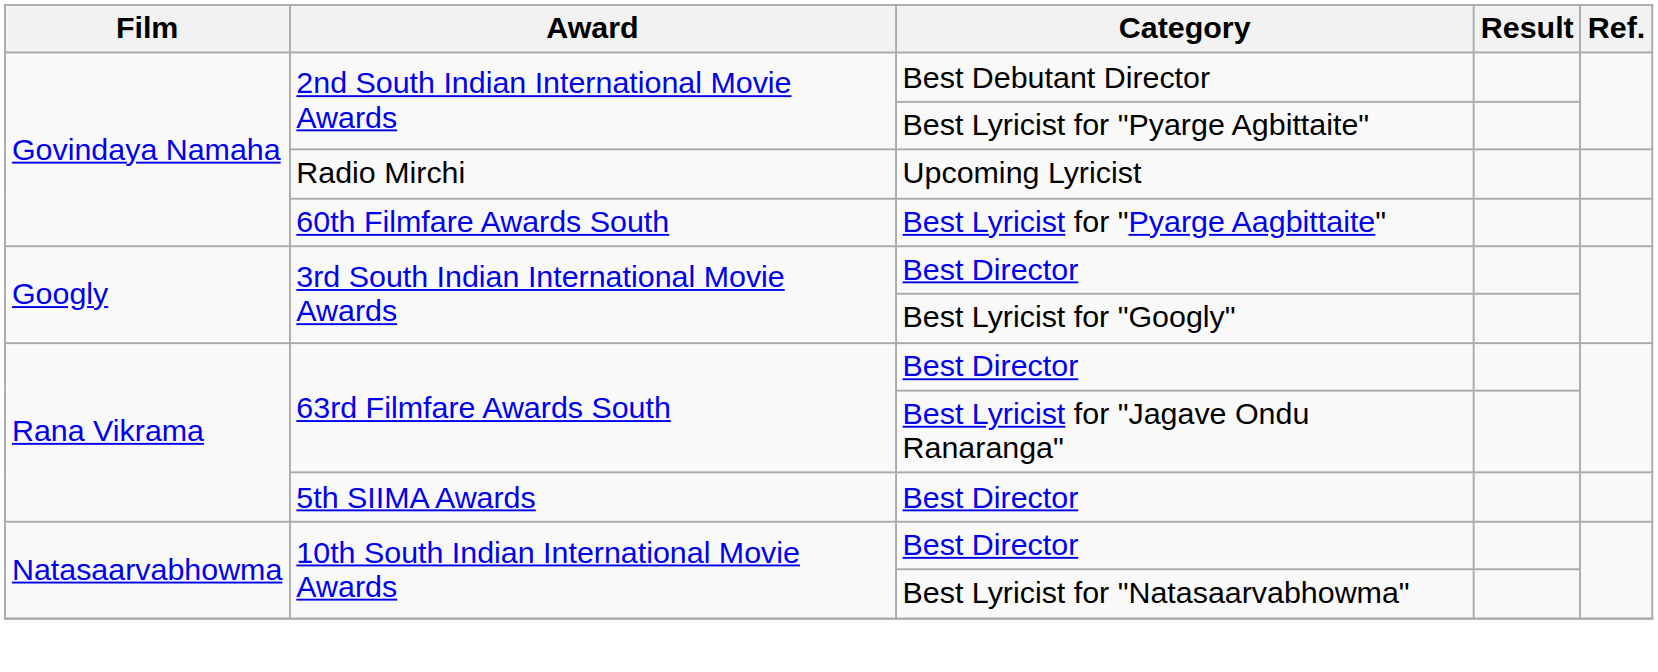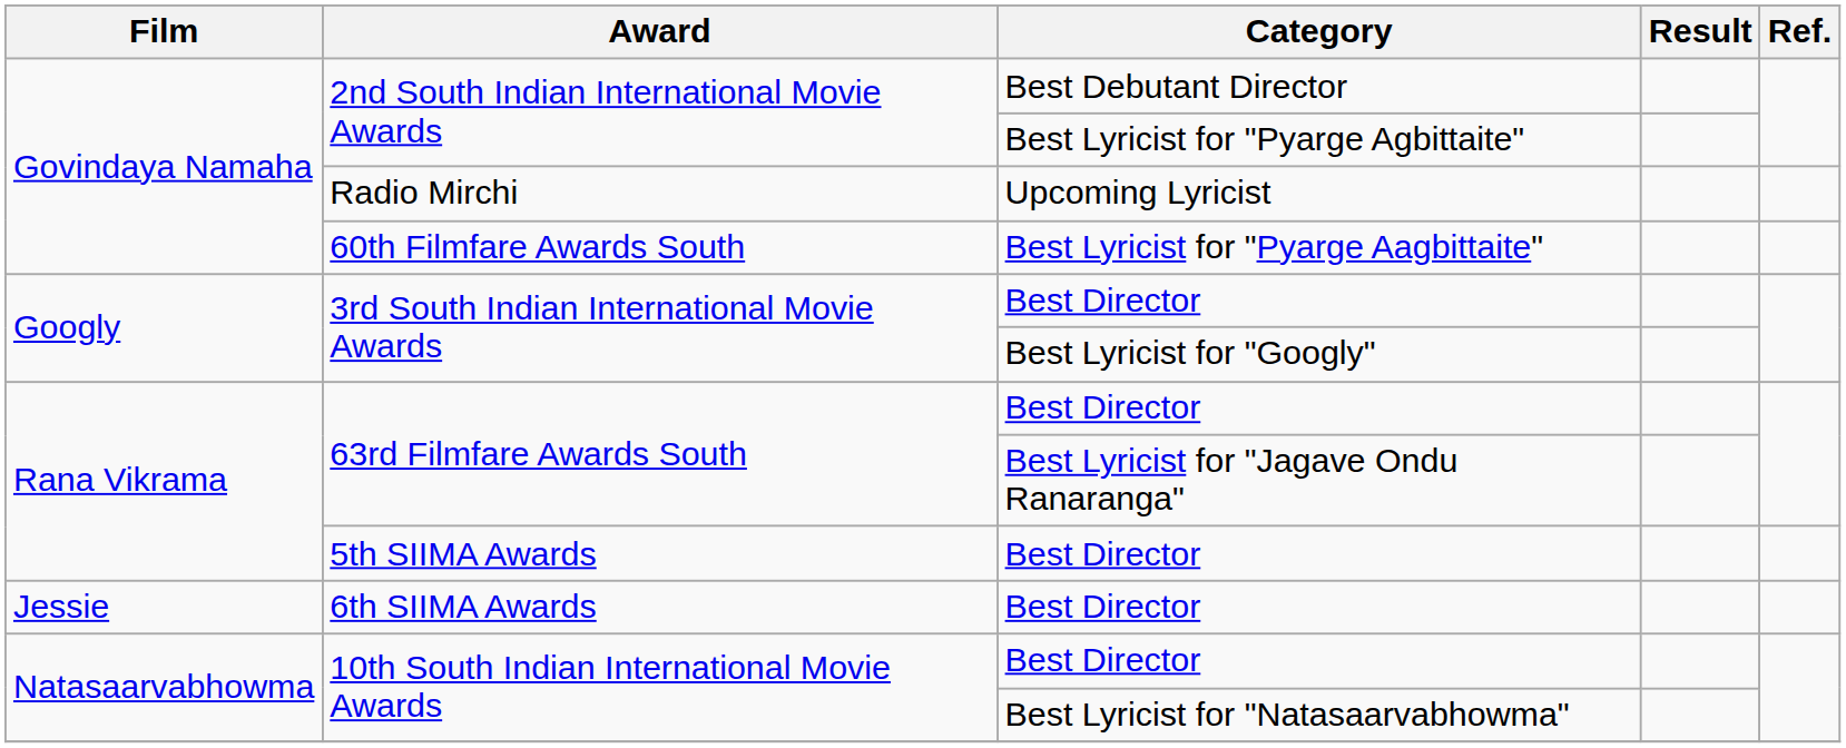 <table class="wikitable sortable">
 <tr>
 <th>Film</th>
 <th>Award</th>
 <th>Category</th>
 <th>Result</th>
 <th>Ref.</th>
 </tr>
 <tr>
 <td rowspan=4><a href='#'>Govindaya Namaha</a></td>
 <td rowspan=2><a href='#'>2nd South Indian International Movie Awards</a></td>
 <td>Best Debutant Director</td>
 <td></td>
 <td rowspan=2></td>
 </tr>
 <tr>
 <td>Best Lyricist for "Pyarge Agbittaite"</td>
 <td></td>
 </tr>
 <tr>
 <td>Radio Mirchi</td>
 <td>Upcoming Lyricist</td>
 <td></td>
 <td></td>
 </tr>
 <tr>
 <td><a href='#'>60th Filmfare Awards South</a></td>
 <td><a href='#'>Best Lyricist</a> for "<a href='#'>Pyarge Aagbittaite</a>"</td>
 <td></td>
 <td></td>
 </tr>
 <tr>
 <td rowspan=2><a href='#'>Googly</a></td>
 <td rowspan=2><a href='#'>3rd South Indian International Movie Awards</a></td>
 <td><a href='#'>Best Director</a></td>
 <td></td>
 <td rowspan=2></td>
 </tr>
 <tr>
 <td>Best Lyricist for "Googly"</td>
 <td></td>
 </tr>
 <tr>
 <td rowspan=3><a href='#'>Rana Vikrama</a></td>
 <td rowspan=2><a href='#'>63rd Filmfare Awards South</a></td>
 <td><a href='#'>Best Director</a></td>
 <td></td>
 <td rowspan=2></td>
 </tr>
 <tr>
 <td><a href='#'>Best Lyricist</a> for "Jagave Ondu Ranaranga"</td>
 <td></td>
 </tr>
 <tr>
 <td><a href='#'>5th SIIMA Awards</a></td>
 <td><a href='#'>Best Director</a></td>
 <td></td>
 <td></td>
 </tr>
 <tr>
+<td rowspan=1><a href='#'>Jessie</a></td>
+<td><a href='#'>6th SIIMA Awards</a></td>
+<td><a href='#'>Best Director</a></td>
+<td></td>
+<td></td>
+</tr>
+<tr>
 <td rowspan=2><a href='#'>Natasaarvabhowma</a></td>
 <td rowspan=2><a href='#'>10th South Indian International Movie Awards</a></td>
 <td><a href='#'>Best Director</a></td>
 <td></td>
 <td rowspan=2></td>
 </tr>
 <tr>
 <td>Best Lyricist for "Natasaarvabhowma"</td>
 <td></td>
 </tr>
 <tr>
 </tr>
 </table>
